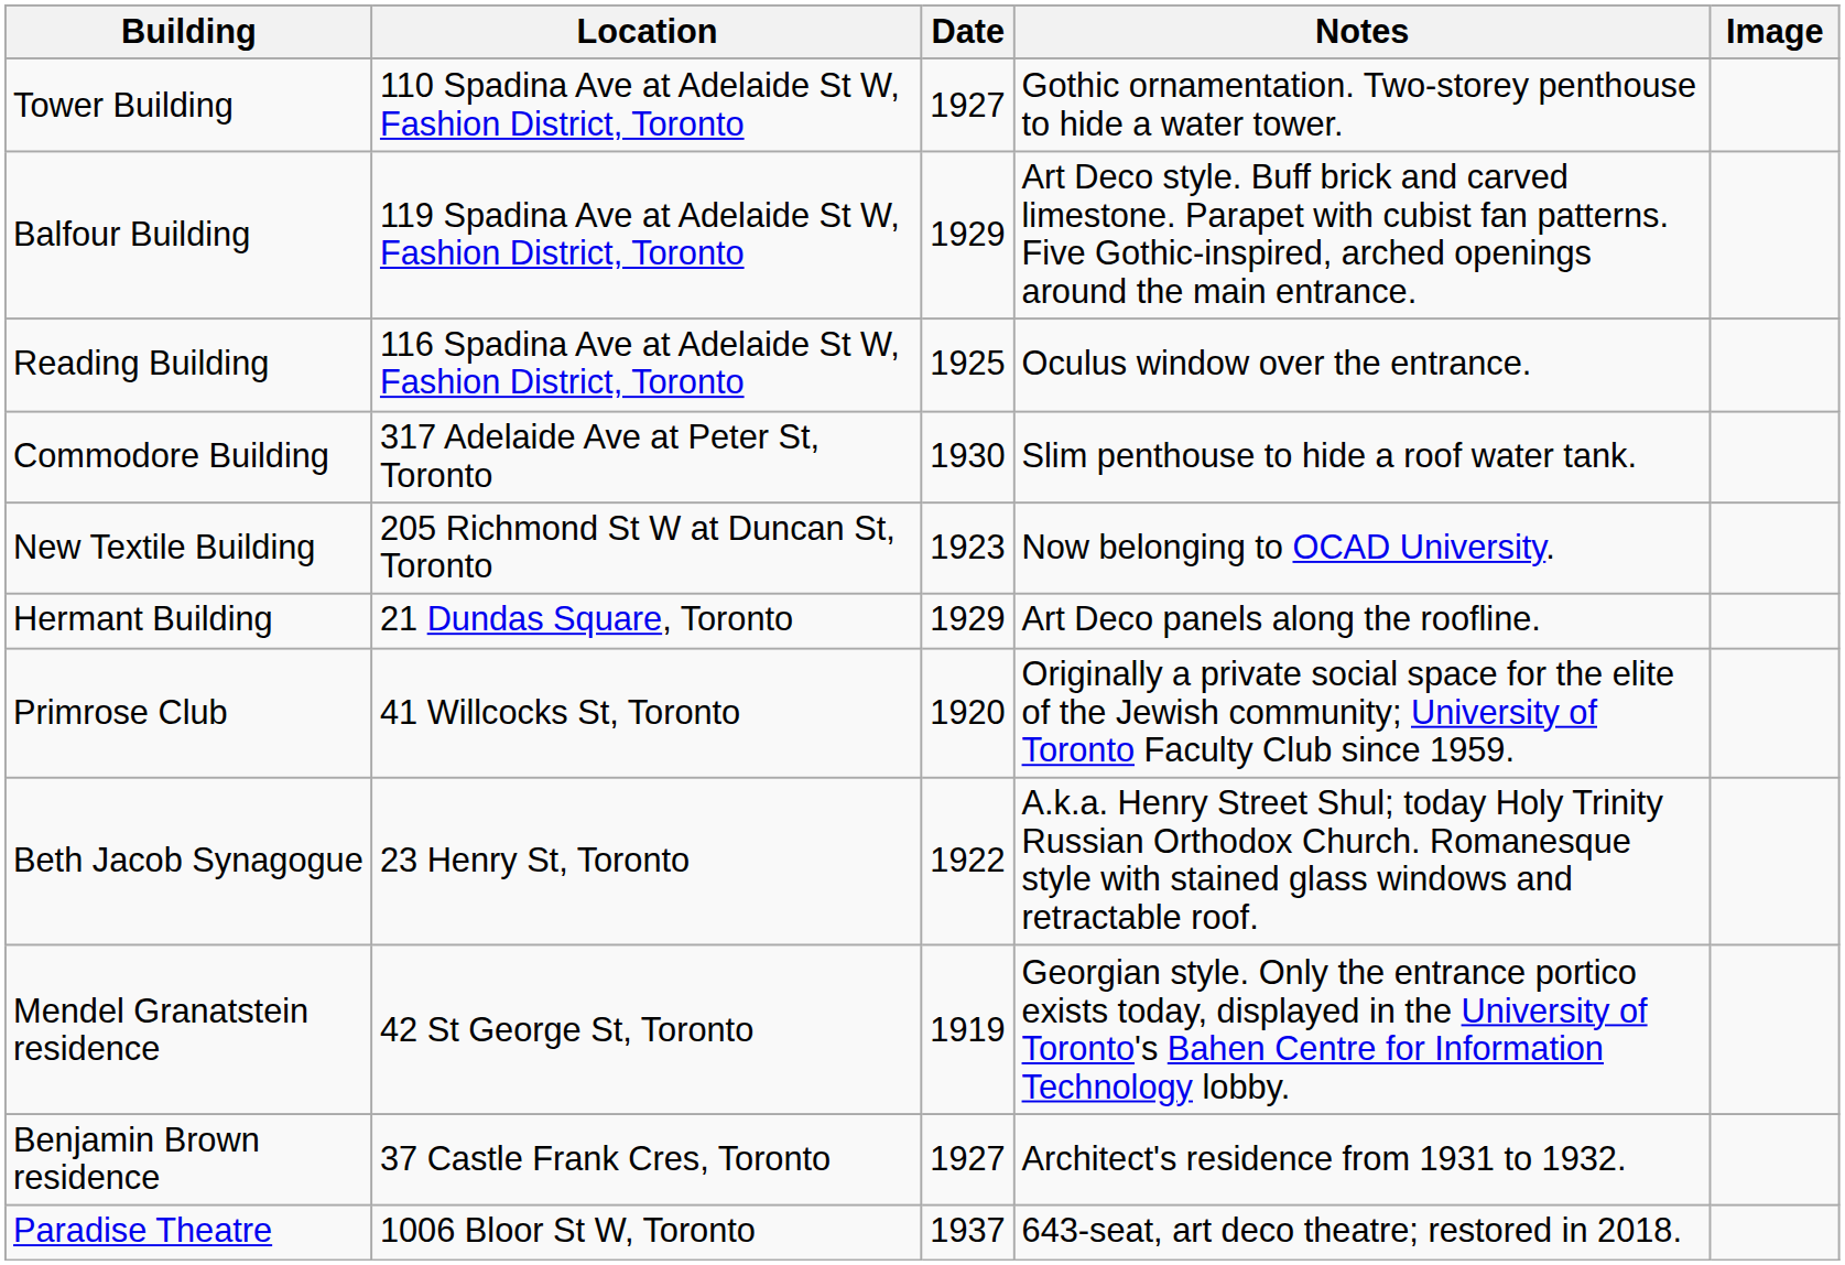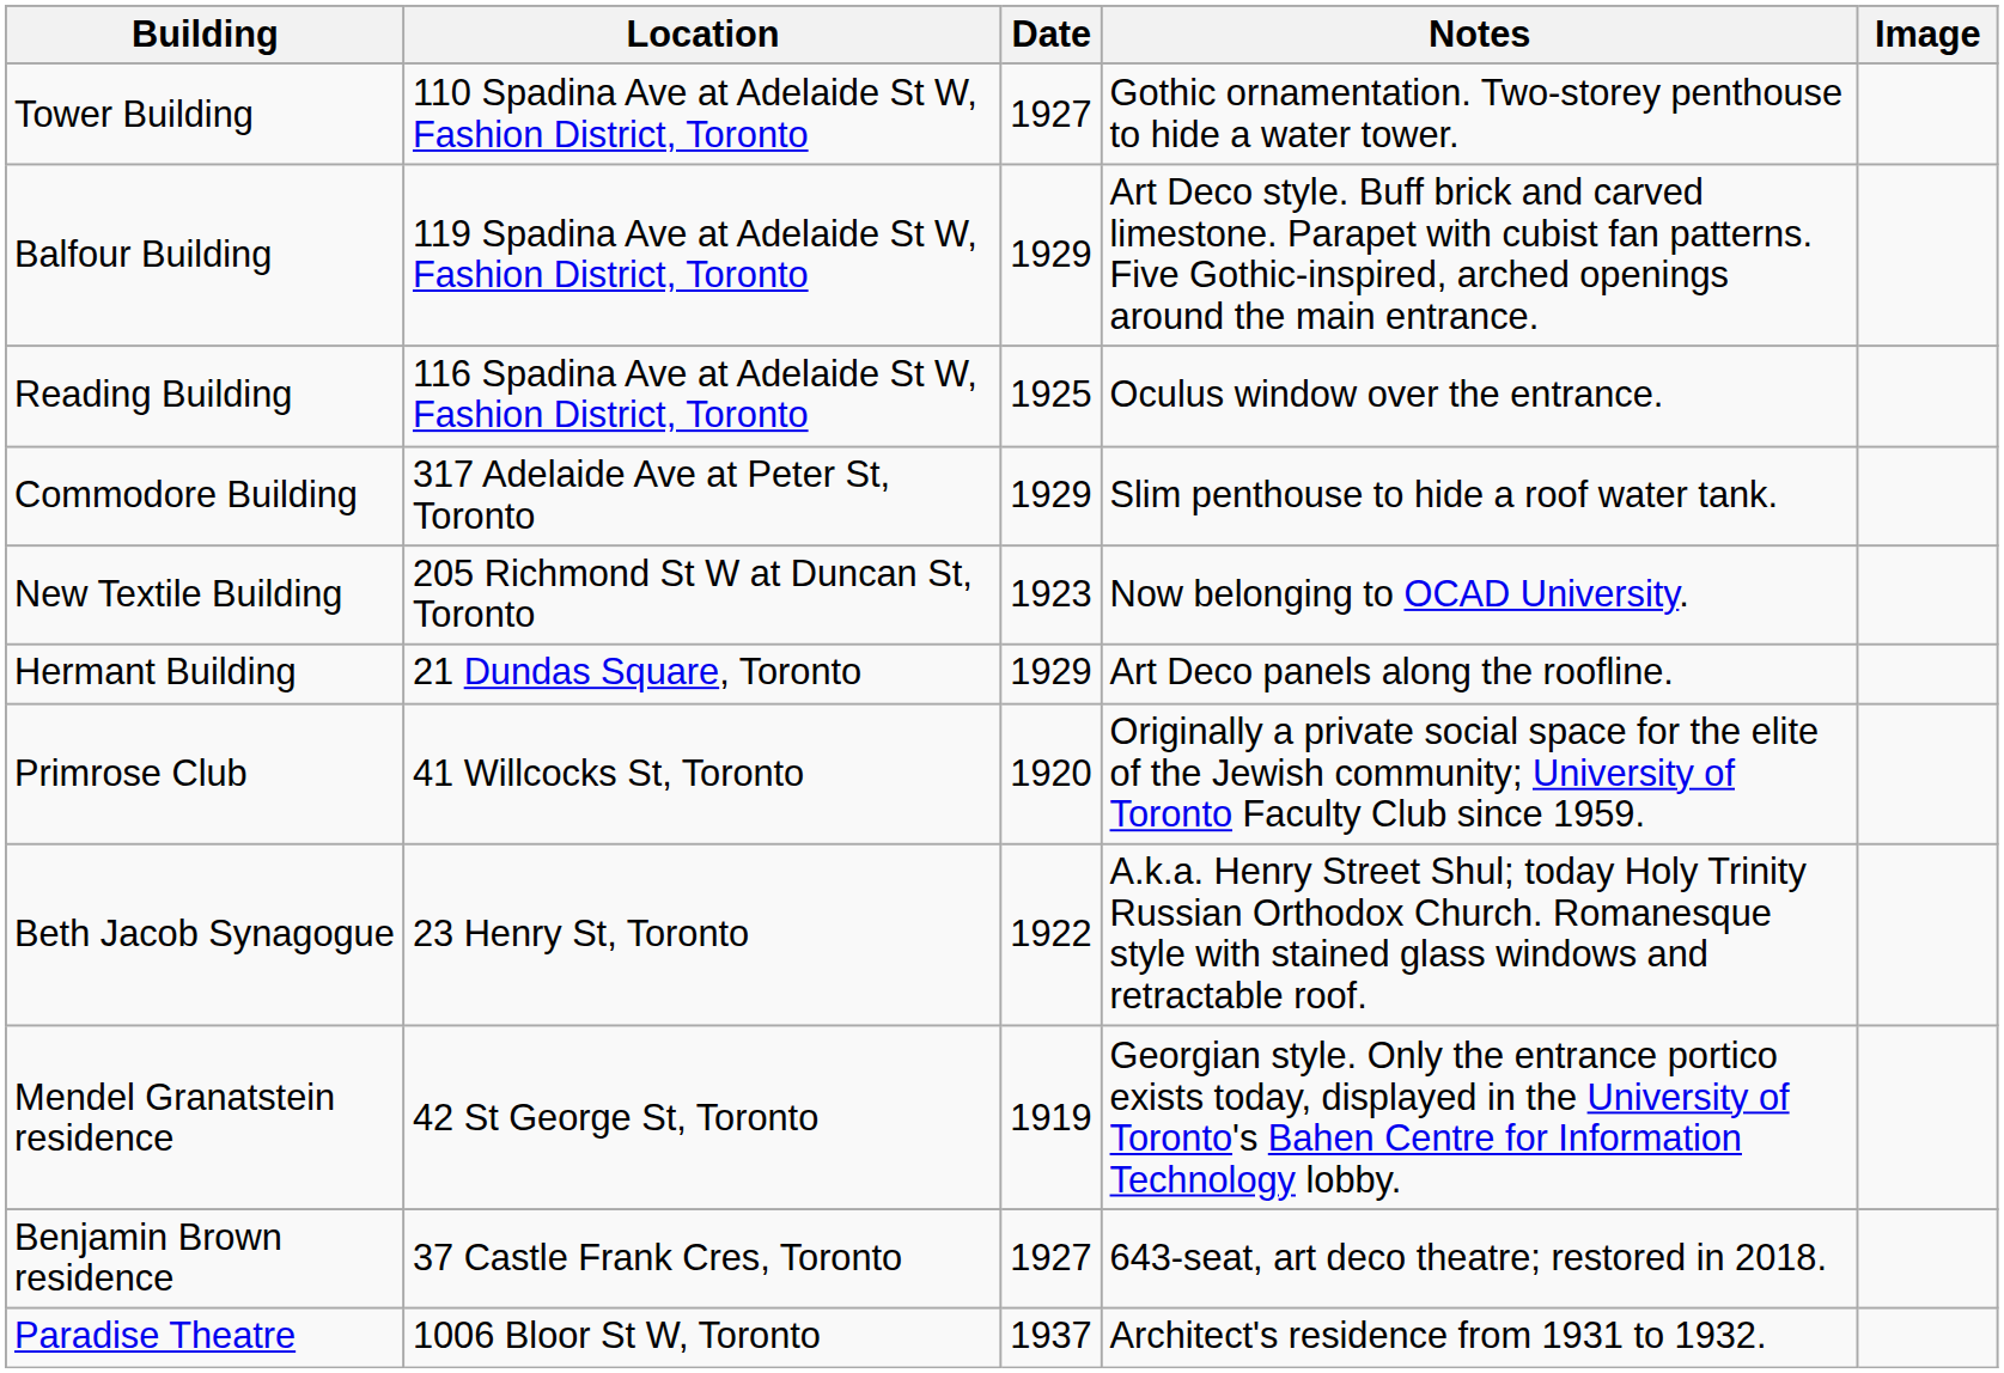 <table class="wikitable">
 <tr>
 <th width=20%>Building</th>
 <th width=30%>Location</th>
 <th width=5%>Date</th>
 <th width=38%>Notes</th>
 <th width=7%>Image</th>
 </tr>
 <tr>
 <td>Tower Building</td>
 <td>110 Spadina Ave at Adelaide St W, <a href='#'>Fashion District, Toronto</a></td>
 <td>1927</td>
 <td>Gothic ornamentation. Two-storey penthouse to hide a water tower.</td>
 <td></td>
 </tr>
 <tr>
 <td>Balfour Building</td>
 <td>119 Spadina Ave at Adelaide St W, <a href='#'>Fashion District, Toronto</a></td>
 <td>1929</td>
 <td>Art Deco style. Buff brick and carved limestone. Parapet with cubist fan patterns. Five Gothic-inspired, arched openings around the main entrance.</td>
 <td></td>
 </tr>
 <tr>
 <td>Reading Building</td>
 <td>116 Spadina Ave at Adelaide St W, <a href='#'>Fashion District, Toronto</a></td>
 <td>1925</td>
 <td>Oculus window over the entrance.</td>
 <td></td>
 </tr>
 <tr>
 <td>Commodore Building</td>
 <td>317 Adelaide Ave at Peter St, Toronto</td>
-<td>1930</td>
+<td>1929</td>
 <td>Slim penthouse to hide a roof water tank.</td>
 <td></td>
 </tr>
 <tr>
 <td>New Textile Building</td>
 <td>205 Richmond St W at Duncan St, Toronto</td>
 <td>1923</td>
 <td>Now belonging to <a href='#'>OCAD University</a>.</td>
 <td></td>
 </tr>
 <tr>
 <td>Hermant Building</td>
 <td>21 <a href='#'>Dundas Square</a>, Toronto</td>
 <td>1929</td>
 <td>Art Deco panels along the roofline.</td>
 <td></td>
 </tr>
 <tr>
 <td>Primrose Club</td>
 <td>41 Willcocks St, Toronto</td>
 <td>1920</td>
 <td>Originally a private social space for the elite of the Jewish community; <a href='#'>University of Toronto</a> Faculty Club since 1959.</td>
 <td></td>
 </tr>
 <tr>
 <td>Beth Jacob Synagogue</td>
 <td>23 Henry St, Toronto</td>
 <td>1922</td>
 <td>A.k.a. Henry Street Shul; today Holy Trinity Russian Orthodox Church. Romanesque style with stained glass windows and retractable roof.</td>
 <td></td>
 </tr>
 <tr>
 <td>Mendel Granatstein residence</td>
 <td>42 St George St, Toronto</td>
 <td>1919</td>
 <td>Georgian style. Only the entrance portico exists today, displayed in the <a href='#'>University of Toronto</a>'s <a href='#'>Bahen Centre for Information Technology</a> lobby.</td>
 <td></td>
 </tr>
 <tr>
 <td>Benjamin Brown residence</td>
 <td>37 Castle Frank Cres, Toronto</td>
 <td>1927</td>
-<td>Architect's residence from 1931 to 1932.</td>
+<td>643-seat, art deco theatre; restored in 2018.</td>
 <td></td>
 </tr>
 <tr>
 <td><a href='#'>Paradise Theatre</a></td>
 <td>1006 Bloor St W, Toronto</td>
 <td>1937</td>
-<td>643-seat, art deco theatre; restored in 2018.</td>
+<td>Architect's residence from 1931 to 1932.</td>
 <td></td>
 </tr>
 </table>
